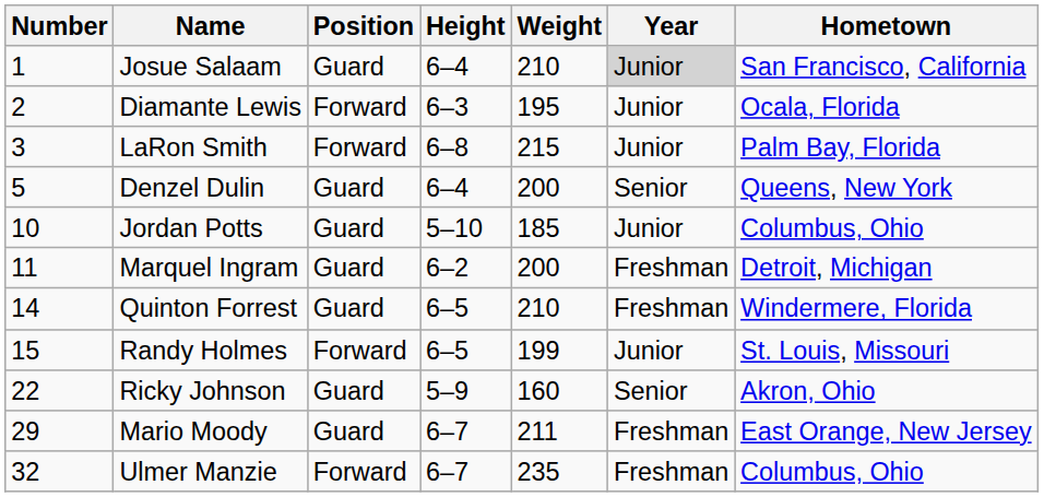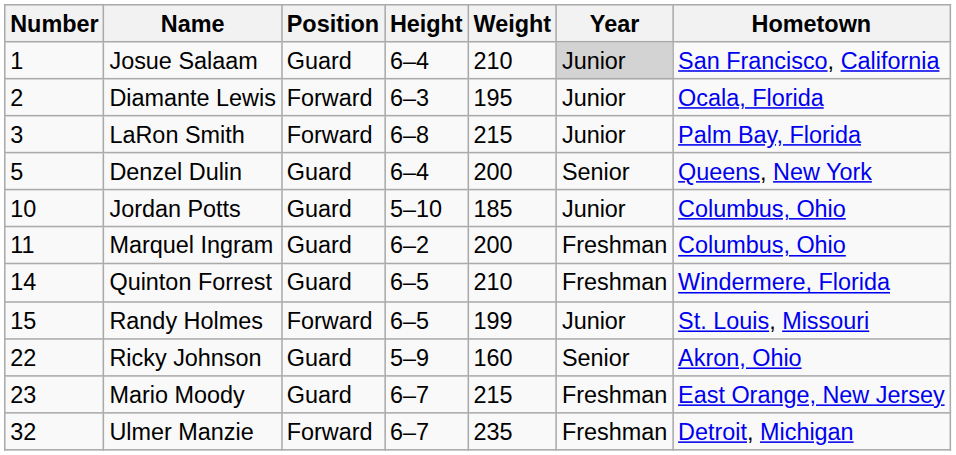 <table class="wikitable sortable" style="font-size: 95%;">
 <tr>
 <th>Number</th>
 <th>Name</th>
 <th>Position</th>
 <th>Height</th>
 <th>Weight</th>
 <th>Year</th>
 <th>Hometown</th>
 </tr>
 <tr>
 <td>1</td>
 <td>Josue Salaam</td>
 <td>Guard</td>
 <td>6–4</td>
 <td>210</td>
 <td style="background: lightgrey;">Junior</td>
 <td><a href='#'>San Francisco</a>, <a href='#'>California</a></td>
 </tr>
 <tr>
 <td>2</td>
 <td>Diamante Lewis</td>
 <td>Forward</td>
 <td>6–3</td>
 <td>195</td>
 <td>Junior</td>
 <td><a href='#'>Ocala, Florida</a></td>
 </tr>
 <tr>
 <td>3</td>
 <td>LaRon Smith</td>
 <td>Forward</td>
 <td>6–8</td>
 <td>215</td>
 <td>Junior</td>
 <td><a href='#'>Palm Bay, Florida</a></td>
 </tr>
 <tr>
 <td>5</td>
 <td>Denzel Dulin</td>
 <td>Guard</td>
 <td>6–4</td>
 <td>200</td>
 <td>Senior</td>
 <td><a href='#'>Queens</a>, <a href='#'>New York</a></td>
 </tr>
 <tr>
 <td>10</td>
 <td>Jordan Potts</td>
 <td>Guard</td>
 <td>5–10</td>
 <td>185</td>
 <td>Junior</td>
 <td><a href='#'>Columbus, Ohio</a></td>
 </tr>
 <tr>
 <td>11</td>
 <td>Marquel Ingram</td>
 <td>Guard</td>
 <td>6–2</td>
 <td>200</td>
 <td>Freshman</td>
-<td><a href='#'>Detroit</a>, <a href='#'>Michigan</a></td>
+<td><a href='#'>Columbus, Ohio</a></td>
 </tr>
 <tr>
 <td>14</td>
 <td>Quinton Forrest</td>
 <td>Guard</td>
 <td>6–5</td>
 <td>210</td>
 <td>Freshman</td>
 <td><a href='#'>Windermere, Florida</a></td>
 </tr>
 <tr>
 <td>15</td>
 <td>Randy Holmes</td>
 <td>Forward</td>
 <td>6–5</td>
 <td>199</td>
 <td>Junior</td>
 <td><a href='#'>St. Louis</a>, <a href='#'>Missouri</a></td>
 </tr>
 <tr>
 <td>22</td>
 <td>Ricky Johnson</td>
 <td>Guard</td>
 <td>5–9</td>
 <td>160</td>
 <td>Senior</td>
 <td><a href='#'>Akron, Ohio</a></td>
 </tr>
 <tr>
-<td>29</td>
+<td>23</td>
 <td>Mario Moody</td>
 <td>Guard</td>
 <td>6–7</td>
-<td>211</td>
+<td>215</td>
 <td>Freshman</td>
 <td><a href='#'>East Orange, New Jersey</a></td>
 </tr>
 <tr>
 <td>32</td>
 <td>Ulmer Manzie</td>
 <td>Forward</td>
 <td>6–7</td>
 <td>235</td>
 <td>Freshman</td>
-<td><a href='#'>Columbus, Ohio</a></td>
+<td><a href='#'>Detroit</a>, <a href='#'>Michigan</a></td>
 </tr>
 </table>
